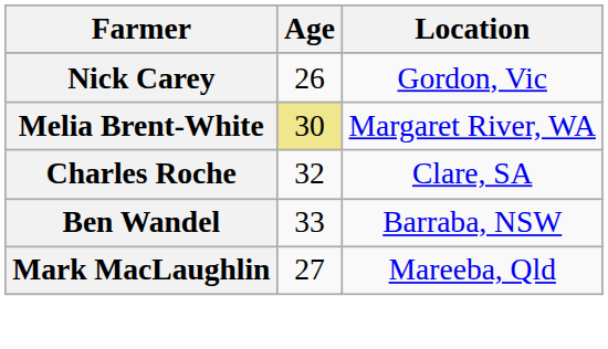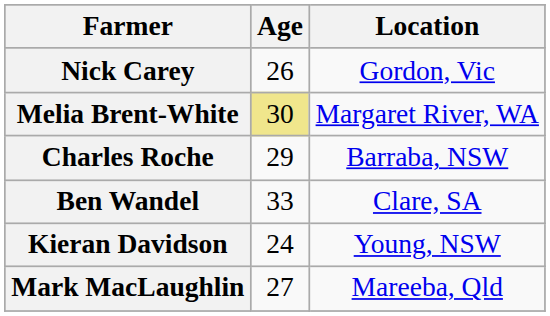 <table class="wikitable" style="text-align: center">
 <tr>
 <th>Farmer</th>
 <th>Age</th>
 <th>Location</th>
 </tr>
 <tr>
 <th>Nick Carey</th>
 <td>26</td>
 <td><a href='#'>Gordon, Vic</a></td>
 </tr>
 <tr>
 <th>Melia Brent-White</th>
 <td style="background: khaki;">30</td>
 <td><a href='#'>Margaret River, WA</a></td>
 </tr>
 <tr>
 <th>Charles Roche</th>
-<td>32</td>
-<td><a href='#'>Clare, SA</a></td>
+<td>29</td>
+<td><a href='#'>Barraba, NSW</a></td>
 </tr>
 <tr>
 <th>Ben Wandel</th>
 <td>33</td>
-<td><a href='#'>Barraba, NSW</a></td>
+<td><a href='#'>Clare, SA</a></td>
+</tr>
+<tr>
+<th>Kieran Davidson</th>
+<td>24</td>
+<td><a href='#'>Young, NSW</a></td>
 </tr>
 <tr>
 <th>Mark MacLaughlin</th>
 <td>27</td>
 <td><a href='#'>Mareeba, Qld</a></td>
 </tr>
 </table>
